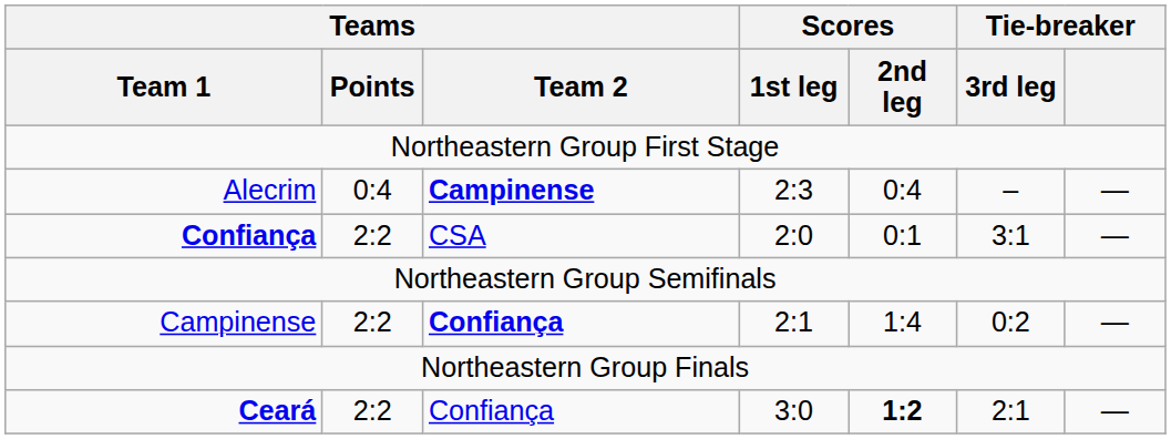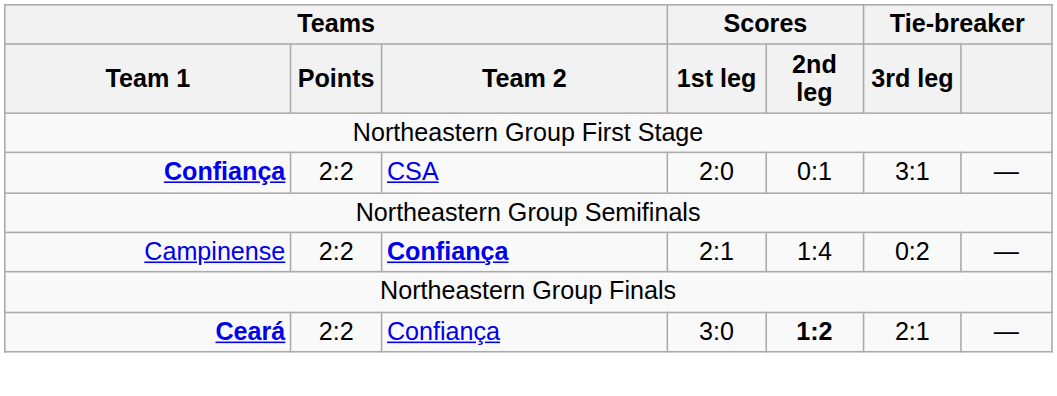 <table class="wikitable" style="text-align:center;">
 <tr>
 <th colspan=3>Teams</th>
 <th colspan=2>Scores</th>
 <th colspan=2>Tie-breaker</th>
 </tr>
 <tr>
 <th width="175">Team 1</th>
 <th width="50">Points</th>
 <th width="175">Team 2</th>
 <th width="55">1st leg</th>
 <th width="55">2nd leg</th>
 <th width="55">3rd leg</th>
 <th width="50"></th>
 </tr>
 <tr>
 <td agin=center colspan="7">Northeastern Group First Stage</td>
-</tr>
-<tr>
-<td align=right><a href='#'>Alecrim</a> </td>
-<td>0:4</td>
-<td align=left> <strong><a href='#'>Campinense</a></strong></td>
-<td>2:3</td>
-<td>0:4</td>
-<td>–</td>
-<td>—</td>
 </tr>
 <tr>
 <td align=right><strong><a href='#'>Confiança</a></strong> </td>
 <td>2:2</td>
 <td align=left> <a href='#'>CSA</a></td>
 <td>2:0</td>
 <td>0:1</td>
 <td>3:1</td>
 <td>—</td>
 </tr>
 <tr>
 <td agin=center colspan="7">Northeastern Group Semifinals</td>
 </tr>
 <tr>
 <td align=right><a href='#'>Campinense</a> </td>
 <td>2:2</td>
 <td align=left> <strong><a href='#'>Confiança</a></strong></td>
 <td>2:1</td>
 <td>1:4</td>
 <td>0:2</td>
 <td>—</td>
 </tr>
 <tr>
 <td agin=center colspan="7">Northeastern Group Finals</td>
 </tr>
 <tr>
 <td align=right><strong><a href='#'>Ceará</a> </strong></td>
 <td>2:2</td>
 <td align=left> <a href='#'>Confiança</a></td>
 <td>3:0</td>
 <td><strong>1:2</strong></td>
 <td>2:1</td>
 <td>—</td>
 </tr>
 </table>
